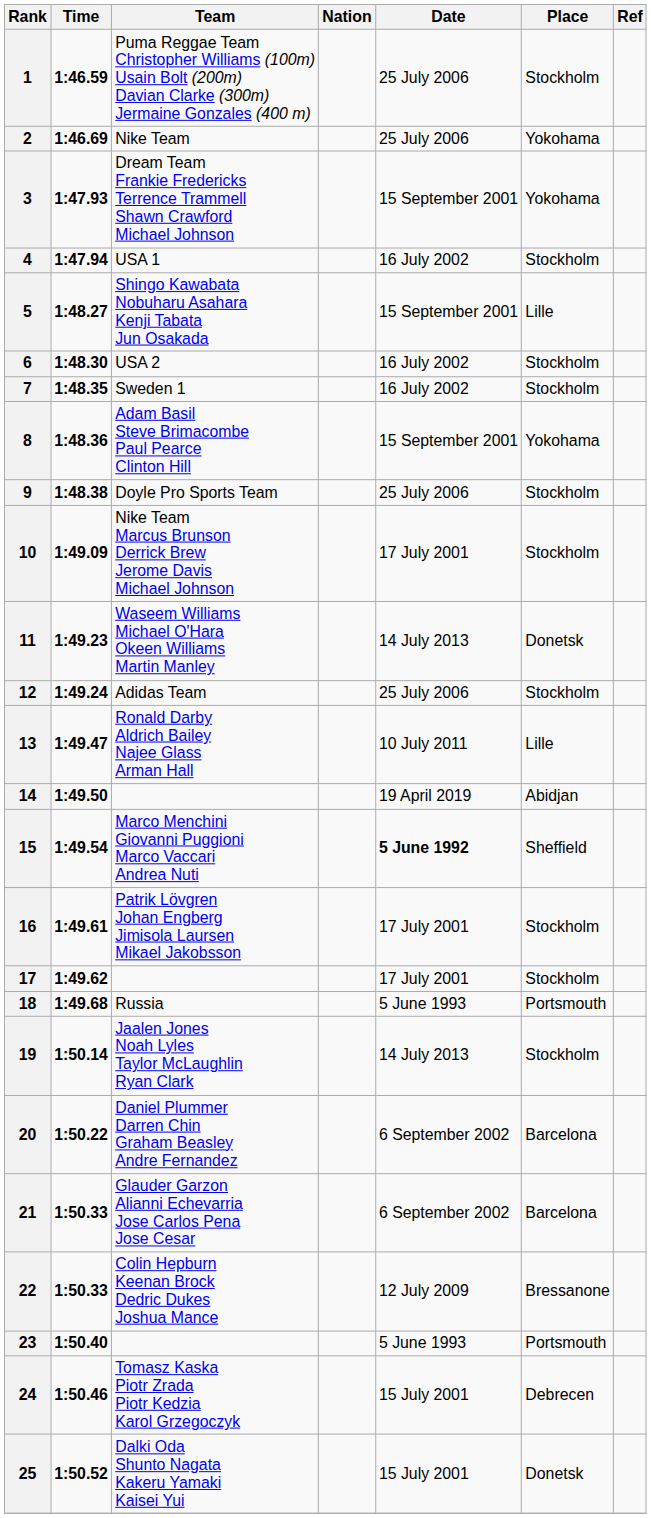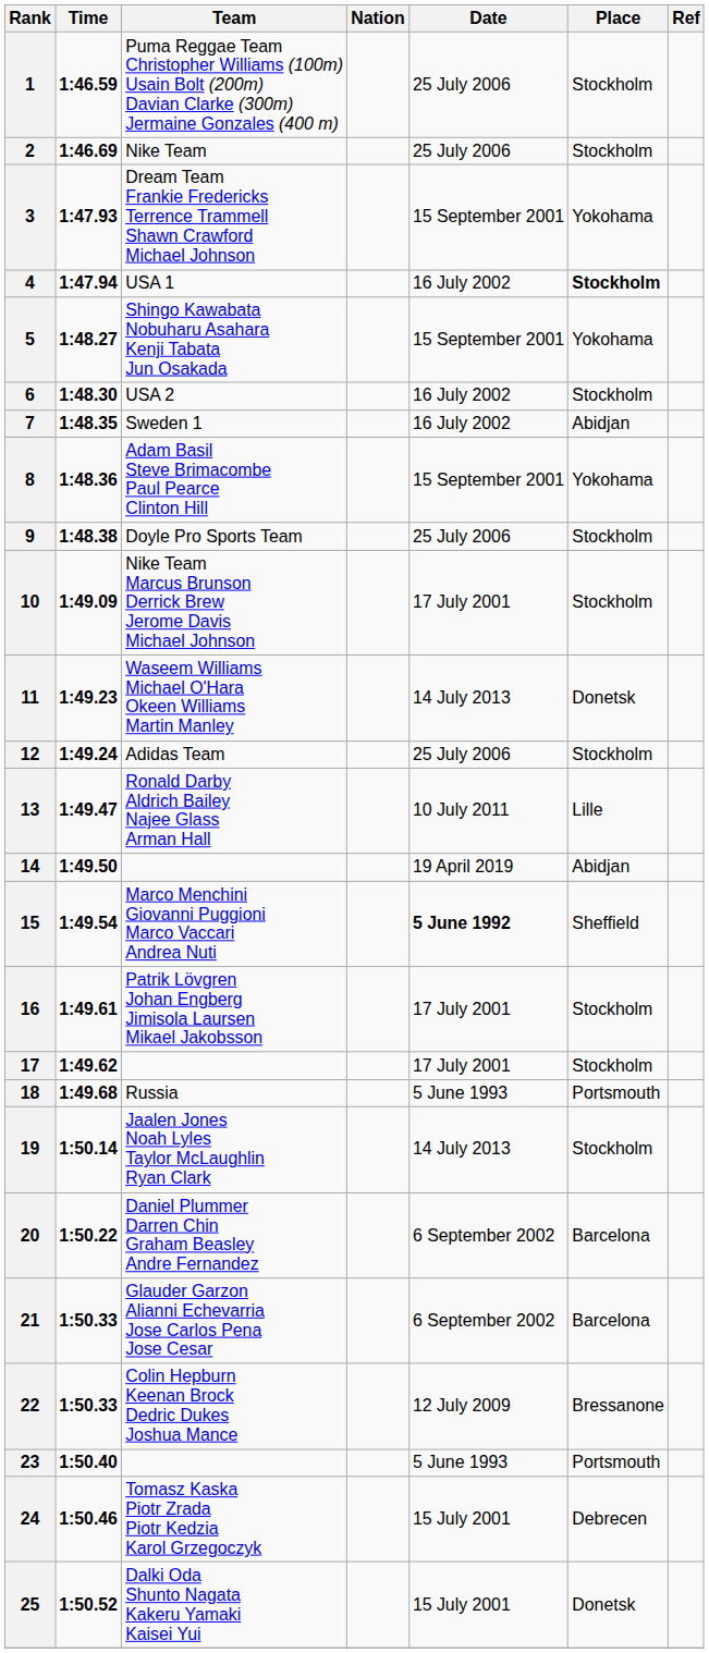 <table class="wikitable">
 <tr>
 <th>Rank</th>
 <th>Time</th>
 <th>Team</th>
 <th>Nation</th>
 <th>Date</th>
 <th>Place</th>
 <th>Ref</th>
 </tr>
 <tr>
 <th>1</th>
 <td><strong>1:46.59</strong></td>
 <td>Puma Reggae Team<br><a href='#'>Christopher Williams</a> <em>(100m)</em><br><a href='#'>Usain Bolt</a> <em>(200m)</em><br><a href='#'>Davian Clarke</a> <em>(300m)</em><br><a href='#'>Jermaine Gonzales</a> <em>(400 m)</em></td>
 <td></td>
 <td>25 July 2006</td>
 <td>Stockholm</td>
 <td></td>
 </tr>
 <tr>
 <th>2</th>
 <td><strong>1:46.69</strong></td>
 <td>Nike Team</td>
 <td></td>
 <td>25 July 2006</td>
-<td>Yokohama</td>
+<td>Stockholm</td>
 <td></td>
 </tr>
 <tr>
 <th>3</th>
 <td><strong>1:47.93</strong></td>
 <td>Dream Team<br><a href='#'>Frankie Fredericks</a><br><a href='#'>Terrence Trammell</a><br><a href='#'>Shawn Crawford</a><br><a href='#'>Michael Johnson</a></td>
 <td><br><br><br><br></td>
 <td>15 September 2001</td>
 <td>Yokohama</td>
 <td></td>
 </tr>
 <tr>
 <th>4</th>
 <td><strong>1:47.94</strong></td>
 <td>USA 1</td>
 <td></td>
 <td>16 July 2002</td>
-<td>Stockholm</td>
+<td><strong>Stockholm</strong></td>
 <td></td>
 </tr>
 <tr>
 <th>5</th>
 <td><strong>1:48.27</strong></td>
 <td><a href='#'>Shingo Kawabata</a><br><a href='#'>Nobuharu Asahara</a><br><a href='#'>Kenji Tabata</a><br><a href='#'>Jun Osakada</a></td>
 <td></td>
 <td>15 September 2001</td>
-<td>Lille</td>
+<td>Yokohama</td>
 <td></td>
 </tr>
 <tr>
 <th>6</th>
 <td><strong>1:48.30</strong></td>
 <td>USA 2</td>
 <td></td>
 <td>16 July 2002</td>
 <td>Stockholm</td>
 <td></td>
 </tr>
 <tr>
 <th>7</th>
 <td><strong>1:48.35</strong></td>
 <td>Sweden 1</td>
 <td></td>
 <td>16 July 2002</td>
-<td>Stockholm</td>
+<td>Abidjan</td>
 <td></td>
 </tr>
 <tr>
 <th>8</th>
 <td><strong>1:48.36</strong></td>
 <td><a href='#'>Adam Basil</a><br><a href='#'>Steve Brimacombe</a><br><a href='#'>Paul Pearce</a><br><a href='#'>Clinton Hill</a></td>
 <td></td>
 <td>15 September 2001</td>
 <td>Yokohama</td>
 <td></td>
 </tr>
 <tr>
 <th>9</th>
 <td><strong>1:48.38</strong></td>
 <td>Doyle Pro Sports Team</td>
 <td></td>
 <td>25 July 2006</td>
 <td>Stockholm</td>
 <td></td>
 </tr>
 <tr>
 <th>10</th>
 <td><strong>1:49.09</strong></td>
 <td>Nike Team<br><a href='#'>Marcus Brunson</a><br> <a href='#'>Derrick Brew</a><br> <a href='#'>Jerome Davis</a><br> <a href='#'>Michael Johnson</a></td>
 <td></td>
 <td>17 July 2001</td>
 <td>Stockholm</td>
 <td></td>
 </tr>
 <tr>
 <th>11</th>
 <td><strong>1:49.23</strong></td>
 <td><a href='#'>Waseem Williams</a><br><a href='#'>Michael O'Hara</a><br><a href='#'>Okeen Williams</a><br><a href='#'>Martin Manley</a></td>
 <td></td>
 <td>14 July 2013</td>
 <td>Donetsk</td>
 <td></td>
 </tr>
 <tr>
 <th>12</th>
 <td><strong>1:49.24</strong></td>
 <td>Adidas Team</td>
 <td></td>
 <td>25 July 2006</td>
 <td>Stockholm</td>
 <td></td>
 </tr>
 <tr>
 <th>13</th>
 <td><strong>1:49.47</strong></td>
 <td><a href='#'>Ronald Darby</a><br><a href='#'>Aldrich Bailey</a><br><a href='#'>Najee Glass</a><br><a href='#'>Arman Hall</a></td>
 <td></td>
 <td>10 July 2011</td>
 <td>Lille</td>
 <td></td>
 </tr>
 <tr>
 <th>14</th>
 <td><strong>1:49.50</strong></td>
 <td></td>
 <td></td>
 <td>19 April 2019</td>
 <td>Abidjan</td>
 <td></td>
 </tr>
 <tr>
 <th>15</th>
 <td><strong>1:49.54</strong></td>
 <td><a href='#'>Marco Menchini</a><br><a href='#'>Giovanni Puggioni</a><br><a href='#'>Marco Vaccari</a><br><a href='#'>Andrea Nuti</a></td>
 <td></td>
 <td><strong>5 June 1992</strong></td>
 <td>Sheffield </td>
 <td></td>
 </tr>
 <tr>
 <th>16</th>
 <td><strong>1:49.61</strong></td>
 <td><a href='#'>Patrik Lövgren</a><br> <a href='#'>Johan Engberg</a><br> <a href='#'>Jimisola Laursen</a><br> <a href='#'>Mikael Jakobsson</a></td>
 <td></td>
 <td>17 July 2001</td>
 <td>Stockholm</td>
 <td></td>
 </tr>
 <tr>
 <th>17</th>
 <td><strong>1:49.62</strong></td>
 <td></td>
 <td></td>
 <td>17 July 2001</td>
 <td>Stockholm</td>
 <td></td>
 </tr>
 <tr>
 <th>18</th>
 <td><strong>1:49.68</strong></td>
 <td>Russia</td>
 <td></td>
 <td>5 June 1993</td>
 <td>Portsmouth</td>
 <td></td>
 </tr>
 <tr>
 <th>19</th>
 <td><strong>1:50.14</strong></td>
 <td><a href='#'>Jaalen Jones</a><br><a href='#'>Noah Lyles</a><br><a href='#'>Taylor McLaughlin</a><br><a href='#'>Ryan Clark</a></td>
 <td></td>
 <td>14 July 2013</td>
 <td>Stockholm</td>
 <td></td>
 </tr>
 <tr>
 <th>20</th>
 <td><strong>1:50.22</strong></td>
 <td><a href='#'>Daniel Plummer</a><br><a href='#'>Darren Chin</a><br><a href='#'>Graham Beasley</a><br><a href='#'>Andre Fernandez</a></td>
 <td></td>
 <td>6 September 2002</td>
 <td>Barcelona</td>
 <td></td>
 </tr>
 <tr>
 <th>21</th>
 <td><strong>1:50.33</strong></td>
 <td><a href='#'>Glauder Garzon</a><br><a href='#'>Alianni Echevarria</a><br><a href='#'>Jose Carlos Pena</a><br><a href='#'>Jose Cesar</a></td>
 <td></td>
 <td>6 September 2002</td>
 <td>Barcelona</td>
 <td></td>
 </tr>
 <tr>
 <th>22</th>
 <td><strong>1:50.33</strong></td>
 <td><a href='#'>Colin Hepburn</a><br><a href='#'>Keenan Brock</a><br><a href='#'>Dedric Dukes</a><br><a href='#'>Joshua Mance</a></td>
 <td></td>
 <td>12 July 2009</td>
 <td>Bressanone</td>
 <td></td>
 </tr>
 <tr>
 <th>23</th>
 <td><strong>1:50.40</strong></td>
 <td></td>
 <td></td>
 <td>5 June 1993</td>
 <td>Portsmouth</td>
 <td></td>
 </tr>
 <tr>
 <th>24</th>
 <td><strong>1:50.46</strong></td>
 <td><a href='#'>Tomasz Kaska</a><br><a href='#'>Piotr Zrada</a><br><a href='#'>Piotr Kedzia</a><br><a href='#'>Karol Grzegoczyk</a></td>
 <td></td>
 <td>15 July 2001</td>
 <td>Debrecen</td>
 <td></td>
 </tr>
 <tr>
 <th>25</th>
 <td><strong>1:50.52</strong></td>
 <td><a href='#'>Dalki Oda</a><br><a href='#'>Shunto Nagata</a><br><a href='#'>Kakeru Yamaki</a><br><a href='#'>Kaisei Yui</a></td>
 <td></td>
 <td>15 July 2001</td>
 <td>Donetsk</td>
 <td></td>
 </tr>
 <tr>
 </tr>
 </table>
